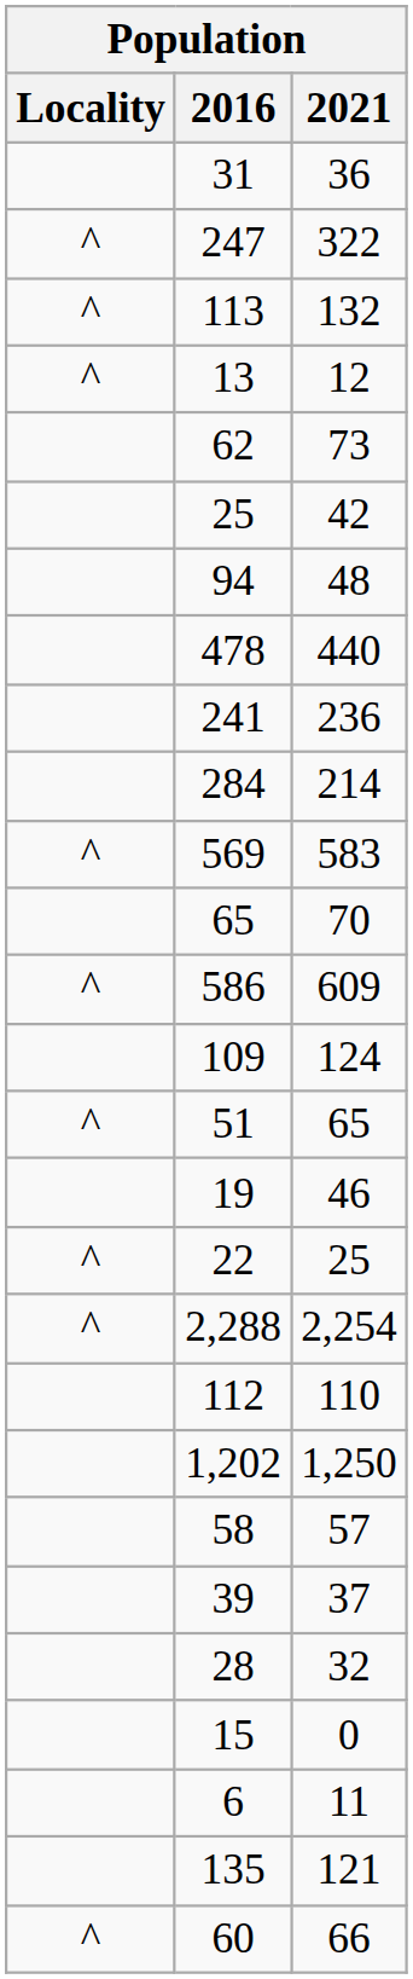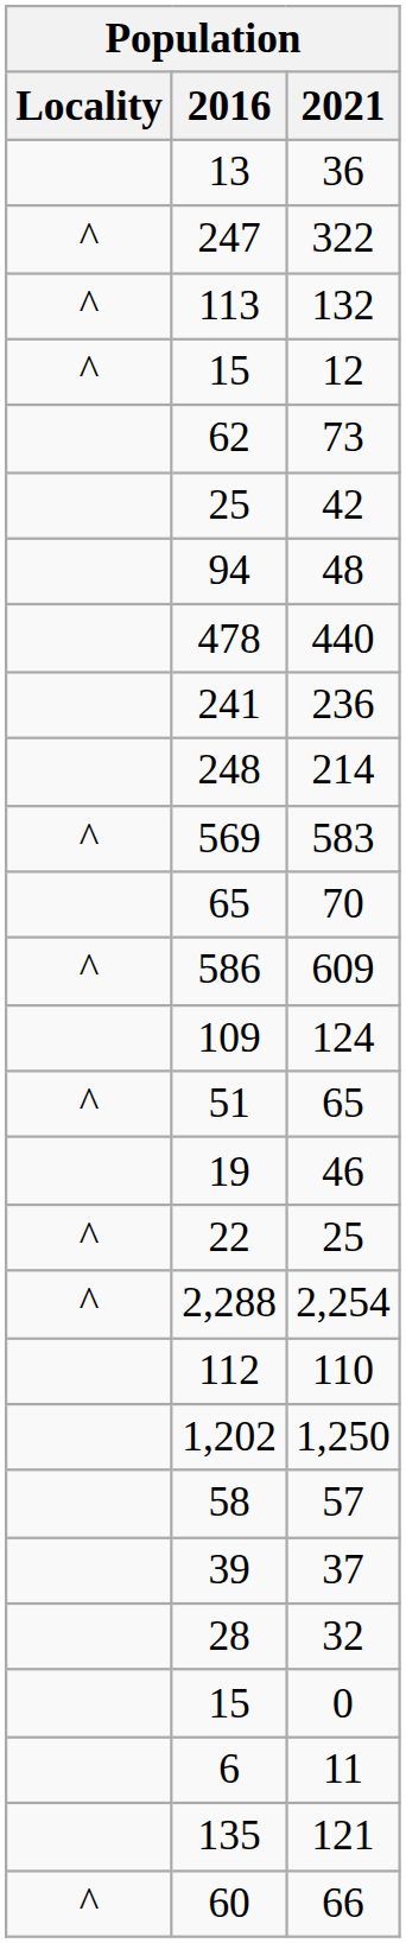 <table class="wikitable" style="text-align:center;">
 <tr>
 <th colspan="3" style="text-align:center;  font-weight:bold">Population</th>
 </tr>
 <tr>
 <th style="text-align:center; background:  font-weight:bold">Locality</th>
 <th style="text-align:center; background:  font-weight:bold"><strong>2016</strong></th>
 <th style="text-align:center; background:  font-weight:bold"><strong>2021</strong></th>
 </tr>
 <tr>
 <td></td>
-<td>31</td>
+<td>13</td>
 <td>36</td>
 </tr>
 <tr>
 <td>^</td>
 <td>247</td>
 <td>322</td>
 </tr>
 <tr>
 <td>^</td>
 <td>113</td>
 <td>132</td>
 </tr>
 <tr>
 <td>^</td>
-<td>13</td>
+<td>15</td>
 <td>12</td>
 </tr>
 <tr>
 <td></td>
 <td>62</td>
 <td>73</td>
 </tr>
 <tr>
 <td></td>
 <td>25</td>
 <td>42</td>
 </tr>
 <tr>
 <td></td>
 <td>94</td>
 <td>48</td>
 </tr>
 <tr>
 <td></td>
 <td>478</td>
 <td>440</td>
 </tr>
 <tr>
 <td></td>
 <td>241</td>
 <td>236</td>
 </tr>
 <tr>
 <td></td>
-<td>284</td>
+<td>248</td>
 <td>214</td>
 </tr>
 <tr>
 <td>^</td>
 <td>569</td>
 <td>583</td>
 </tr>
 <tr>
 <td></td>
 <td>65</td>
 <td>70</td>
 </tr>
 <tr>
 <td>^</td>
 <td>586</td>
 <td>609</td>
 </tr>
 <tr>
 <td></td>
 <td>109</td>
 <td>124</td>
 </tr>
 <tr>
 <td>^</td>
 <td>51</td>
 <td>65</td>
 </tr>
 <tr>
 <td></td>
 <td>19</td>
 <td>46</td>
 </tr>
 <tr>
 <td>^</td>
 <td>22</td>
 <td>25</td>
 </tr>
 <tr>
 <td>^</td>
 <td>2,288</td>
 <td>2,254</td>
 </tr>
 <tr>
 <td></td>
 <td>112</td>
 <td>110</td>
 </tr>
 <tr>
 <td></td>
 <td>1,202</td>
 <td>1,250</td>
 </tr>
 <tr>
 <td></td>
 <td>58</td>
 <td>57</td>
 </tr>
 <tr>
 <td></td>
 <td>39</td>
 <td>37</td>
 </tr>
 <tr>
 <td></td>
 <td>28</td>
 <td>32</td>
 </tr>
 <tr>
 <td></td>
 <td>15</td>
 <td>0</td>
 </tr>
 <tr>
 <td></td>
 <td>6</td>
 <td>11</td>
 </tr>
 <tr>
 <td></td>
 <td>135</td>
 <td>121</td>
 </tr>
 <tr>
 <td>^</td>
 <td>60</td>
 <td>66</td>
 </tr>
 </table>
